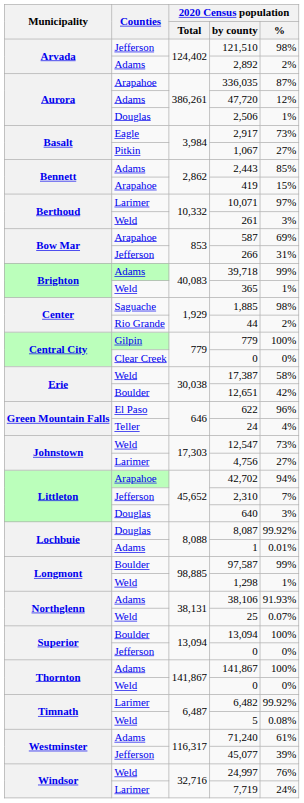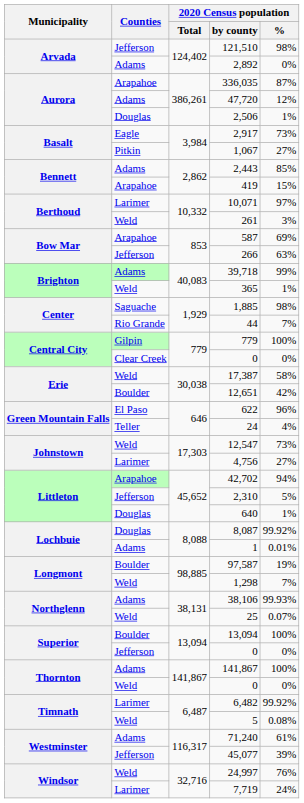 <table class="wikitable sortable plainrowheaders" style="margin:auto;">
 <tr>
 <th scope=col rowspan=2>Municipality</th>
 <th scope=col rowspan=2><a href='#'>Counties</a></th>
 <th scope=col colspan=3 class=unsortable><a href='#'>2020 Census</a> population</th>
 </tr>
 <tr>
 <th scope=col>Total</th>
 <th scope=col>by county</th>
 <th scope=col>%</th>
 </tr>
 <tr>
 <th scope=row rowspan=2><a href='#'>Arvada</a></th>
 <td><a href='#'>Jefferson</a></td>
 <td rowspan=2 align=right>124,402</td>
 <td align=right>121,510</td>
 <td align=right>98%</td>
 </tr>
 <tr>
 <td><a href='#'>Adams</a></td>
 <td align=right>2,892</td>
-<td align=right>2%</td>
+<td align=right>0%</td>
 </tr>
 <tr>
 <th scope=row rowspan=3><a href='#'>Aurora</a></th>
 <td><a href='#'>Arapahoe</a></td>
 <td rowspan=3 align=right>386,261</td>
 <td align=right>336,035</td>
 <td align=right>87%</td>
 </tr>
 <tr>
 <td><a href='#'>Adams</a></td>
 <td align=right>47,720</td>
 <td align=right>12%</td>
 </tr>
 <tr>
 <td><a href='#'>Douglas</a></td>
 <td align=right>2,506</td>
 <td align=right>1%</td>
 </tr>
 <tr>
 <th scope=row rowspan=2><a href='#'>Basalt</a></th>
 <td><a href='#'>Eagle</a></td>
 <td rowspan=2 align=right>3,984</td>
 <td align=right>2,917</td>
 <td align=right>73%</td>
 </tr>
 <tr>
 <td><a href='#'>Pitkin</a></td>
 <td align=right>1,067</td>
 <td align=right>27%</td>
 </tr>
 <tr>
 <th scope=row rowspan=2><a href='#'>Bennett</a></th>
 <td><a href='#'>Adams</a></td>
 <td rowspan=2 align=right>2,862</td>
 <td align=right>2,443</td>
 <td align=right>85%</td>
 </tr>
 <tr>
 <td><a href='#'>Arapahoe</a></td>
 <td align=right>419</td>
 <td align=right>15%</td>
 </tr>
 <tr>
 <th scope=row rowspan=2><a href='#'>Berthoud</a></th>
 <td><a href='#'>Larimer</a></td>
 <td rowspan=2 align=right>10,332</td>
 <td align=right>10,071</td>
 <td align=right>97%</td>
 </tr>
 <tr>
 <td><a href='#'>Weld</a></td>
 <td align=right>261</td>
 <td align=right>3%</td>
 </tr>
 <tr>
 <th scope=row rowspan=2><a href='#'>Bow Mar</a></th>
 <td><a href='#'>Arapahoe</a></td>
 <td rowspan=2 align=right>853</td>
 <td align=right>587</td>
 <td align=right>69%</td>
 </tr>
 <tr>
 <td><a href='#'>Jefferson</a></td>
 <td align=right>266</td>
-<td align=right>31%</td>
+<td align=right>63%</td>
 </tr>
 <tr>
 <th scope=row rowspan=2 style="background:#BBFFBB;"><a href='#'>Brighton</a></th>
 <td style="background:#BBFFBB;"><a href='#'>Adams</a></td>
 <td rowspan=2 align=right>40,083</td>
 <td align=right>39,718</td>
 <td align=right>99%</td>
 </tr>
 <tr>
 <td><a href='#'>Weld</a></td>
 <td align=right>365</td>
 <td align=right>1%</td>
 </tr>
 <tr>
 <th scope=row rowspan=2><a href='#'>Center</a></th>
 <td><a href='#'>Saguache</a></td>
 <td rowspan=2 align=right>1,929</td>
 <td align=right>1,885</td>
 <td align=right>98%</td>
 </tr>
 <tr>
 <td><a href='#'>Rio Grande</a></td>
 <td align=right>44</td>
-<td align=right>2%</td>
+<td align=right>7%</td>
 </tr>
 <tr>
 <th scope=row rowspan=2 style="background:#BBFFBB;"><a href='#'>Central City</a></th>
 <td style="background:#BBFFBB;"><a href='#'>Gilpin</a></td>
 <td rowspan=2 align=right>779</td>
 <td align=right>779</td>
 <td align=right>100%</td>
 </tr>
 <tr>
 <td><a href='#'>Clear Creek</a></td>
 <td align=right>0</td>
 <td align=right>0%</td>
 </tr>
 <tr>
 <th scope=row rowspan=2><a href='#'>Erie</a></th>
 <td><a href='#'>Weld</a></td>
 <td rowspan=2 align=right>30,038</td>
 <td align=right>17,387</td>
 <td align=right>58%</td>
 </tr>
 <tr>
 <td><a href='#'>Boulder</a></td>
 <td align=right>12,651</td>
 <td align=right>42%</td>
 </tr>
 <tr>
 <th scope=row rowspan=2><a href='#'>Green Mountain Falls</a></th>
 <td><a href='#'>El Paso</a></td>
 <td rowspan=2 align=right>646</td>
 <td align=right>622</td>
 <td align=right>96%</td>
 </tr>
 <tr>
 <td><a href='#'>Teller</a></td>
 <td align=right>24</td>
 <td align=right>4%</td>
 </tr>
 <tr>
 <th scope=row rowspan=2><a href='#'>Johnstown</a></th>
 <td><a href='#'>Weld</a></td>
 <td rowspan=2 align=right>17,303</td>
 <td align=right>12,547</td>
 <td align=right>73%</td>
 </tr>
 <tr>
 <td><a href='#'>Larimer</a></td>
 <td align=right>4,756</td>
 <td align=right>27%</td>
 </tr>
 <tr>
 <th scope=row rowspan=3 style="background:#BBFFBB;"><a href='#'>Littleton</a></th>
 <td style="background:#BBFFBB;"><a href='#'>Arapahoe</a></td>
 <td rowspan=3 align=right>45,652</td>
 <td align=right>42,702</td>
 <td align=right>94%</td>
 </tr>
 <tr>
 <td><a href='#'>Jefferson</a></td>
 <td align=right>2,310</td>
-<td align=right>7%</td>
+<td align=right>5%</td>
 </tr>
 <tr>
 <td><a href='#'>Douglas</a></td>
 <td align=right>640</td>
-<td align=right>3%</td>
+<td align=right>1%</td>
 </tr>
 <tr>
 <th scope=row rowspan=2><a href='#'>Lochbuie</a></th>
 <td><a href='#'>Douglas</a></td>
 <td rowspan=2 align=right>8,088</td>
 <td align=right>8,087</td>
 <td align=right>99.92%</td>
 </tr>
 <tr>
 <td><a href='#'>Adams</a></td>
 <td align=right>1</td>
 <td align=right>0.01%</td>
 </tr>
 <tr>
 <th scope=row rowspan=2><a href='#'>Longmont</a></th>
 <td><a href='#'>Boulder</a></td>
 <td rowspan=2 align=right>98,885</td>
 <td align=right>97,587</td>
-<td align=right>99%</td>
+<td align=right>19%</td>
 </tr>
 <tr>
 <td><a href='#'>Weld</a></td>
 <td align=right>1,298</td>
-<td align=right>1%</td>
+<td align=right>7%</td>
 </tr>
 <tr>
 <th scope=row rowspan=2><a href='#'>Northglenn</a></th>
 <td><a href='#'>Adams</a></td>
 <td rowspan=2 align=right>38,131</td>
 <td align=right>38,106</td>
-<td align=right>91.93%</td>
+<td align=right>99.93%</td>
 </tr>
 <tr>
 <td><a href='#'>Weld</a></td>
 <td align=right>25</td>
 <td align=right>0.07%</td>
 </tr>
 <tr>
 <th scope=row rowspan=2><a href='#'>Superior</a></th>
 <td><a href='#'>Boulder</a></td>
 <td rowspan=2 align=right>13,094</td>
 <td align=right>13,094</td>
 <td align=right>100%</td>
 </tr>
 <tr>
 <td><a href='#'>Jefferson</a></td>
 <td align=right>0</td>
 <td align=right>0%</td>
 </tr>
 <tr>
 <th scope=row rowspan=2><a href='#'>Thornton</a></th>
 <td><a href='#'>Adams</a></td>
 <td rowspan=2 align=right>141,867</td>
 <td align=right>141,867</td>
 <td align=right>100%</td>
 </tr>
 <tr>
 <td><a href='#'>Weld</a></td>
 <td align=right>0</td>
 <td align=right>0%</td>
 </tr>
 <tr>
 <th scope=row rowspan=2><a href='#'>Timnath</a></th>
 <td><a href='#'>Larimer</a></td>
 <td rowspan=2 align=right>6,487</td>
 <td align=right>6,482</td>
 <td align=right>99.92%</td>
 </tr>
 <tr>
 <td><a href='#'>Weld</a></td>
 <td align=right>5</td>
 <td align=right>0.08%</td>
 </tr>
 <tr>
 <th scope=row rowspan=2><a href='#'>Westminster</a></th>
 <td><a href='#'>Adams</a></td>
 <td rowspan=2 align=right>116,317</td>
 <td align=right>71,240</td>
 <td align=right>61%</td>
 </tr>
 <tr>
 <td><a href='#'>Jefferson</a></td>
 <td align=right>45,077</td>
 <td align=right>39%</td>
 </tr>
 <tr>
 <th scope=row rowspan=2><a href='#'>Windsor</a></th>
 <td><a href='#'>Weld</a></td>
 <td rowspan=2 align=right>32,716</td>
 <td align=right>24,997</td>
 <td align=right>76%</td>
 </tr>
 <tr>
 <td><a href='#'>Larimer</a></td>
 <td align=right>7,719</td>
 <td align=right>24%</td>
 </tr>
 </table>
